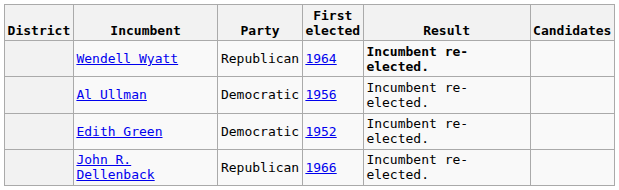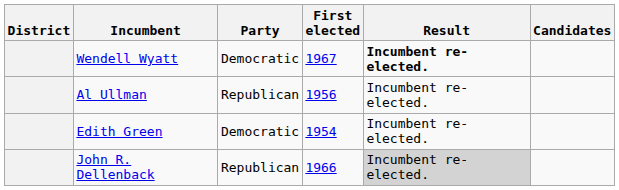 <table class=wikitable>
 <tr valign=bottom>
 <th>District</th>
 <th>Incumbent</th>
 <th>Party</th>
 <th>First<br>elected</th>
 <th>Result</th>
 <th>Candidates</th>
 </tr>
 <tr>
 <th></th>
 <td><a href='#'>Wendell Wyatt</a></td>
-<td>Republican</td>
-<td><a href='#'>1964</a></td>
+<td>Democratic</td>
+<td><a href='#'>1967</a></td>
 <td><strong>Incumbent re-elected.</strong></td>
 <td nowrap></td>
 </tr>
 <tr>
 <th></th>
 <td><a href='#'>Al Ullman</a></td>
-<td>Democratic</td>
+<td>Republican</td>
 <td><a href='#'>1956</a></td>
 <td>Incumbent re-elected.</td>
 <td nowrap></td>
 </tr>
 <tr>
 <th></th>
 <td><a href='#'>Edith Green</a></td>
 <td>Democratic</td>
-<td><a href='#'>1952</a></td>
+<td><a href='#'>1954</a></td>
 <td>Incumbent re-elected.</td>
 <td nowrap></td>
 </tr>
 <tr>
 <th></th>
 <td><a href='#'>John R. Dellenback</a></td>
 <td>Republican</td>
 <td><a href='#'>1966</a></td>
-<td>Incumbent re-elected.</td>
+<td style="background: lightgrey;">Incumbent re-elected.</td>
 <td nowrap></td>
 </tr>
 </table>
